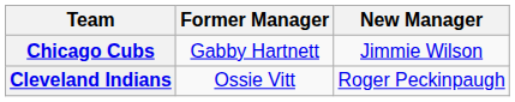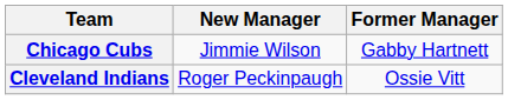 <table class="wikitable plainrowheaders" style="text-align:center;">
 <tr>
 <th>Team</th>
+<th>New Manager</th>
 <th>Former Manager</th>
-<th>New Manager</th>
 </tr>
 <tr>
 <th scope="row" style="text-align:center;"><a href='#'>Chicago Cubs</a></th>
+<td><a href='#'>Jimmie Wilson</a></td>
 <td><a href='#'>Gabby Hartnett</a></td>
-<td><a href='#'>Jimmie Wilson</a></td>
 </tr>
 <tr>
 <th scope="row" style="text-align:center;"><a href='#'>Cleveland Indians</a></th>
+<td><a href='#'>Roger Peckinpaugh</a></td>
 <td><a href='#'>Ossie Vitt</a></td>
-<td><a href='#'>Roger Peckinpaugh</a></td>
 </tr>
 </table>
